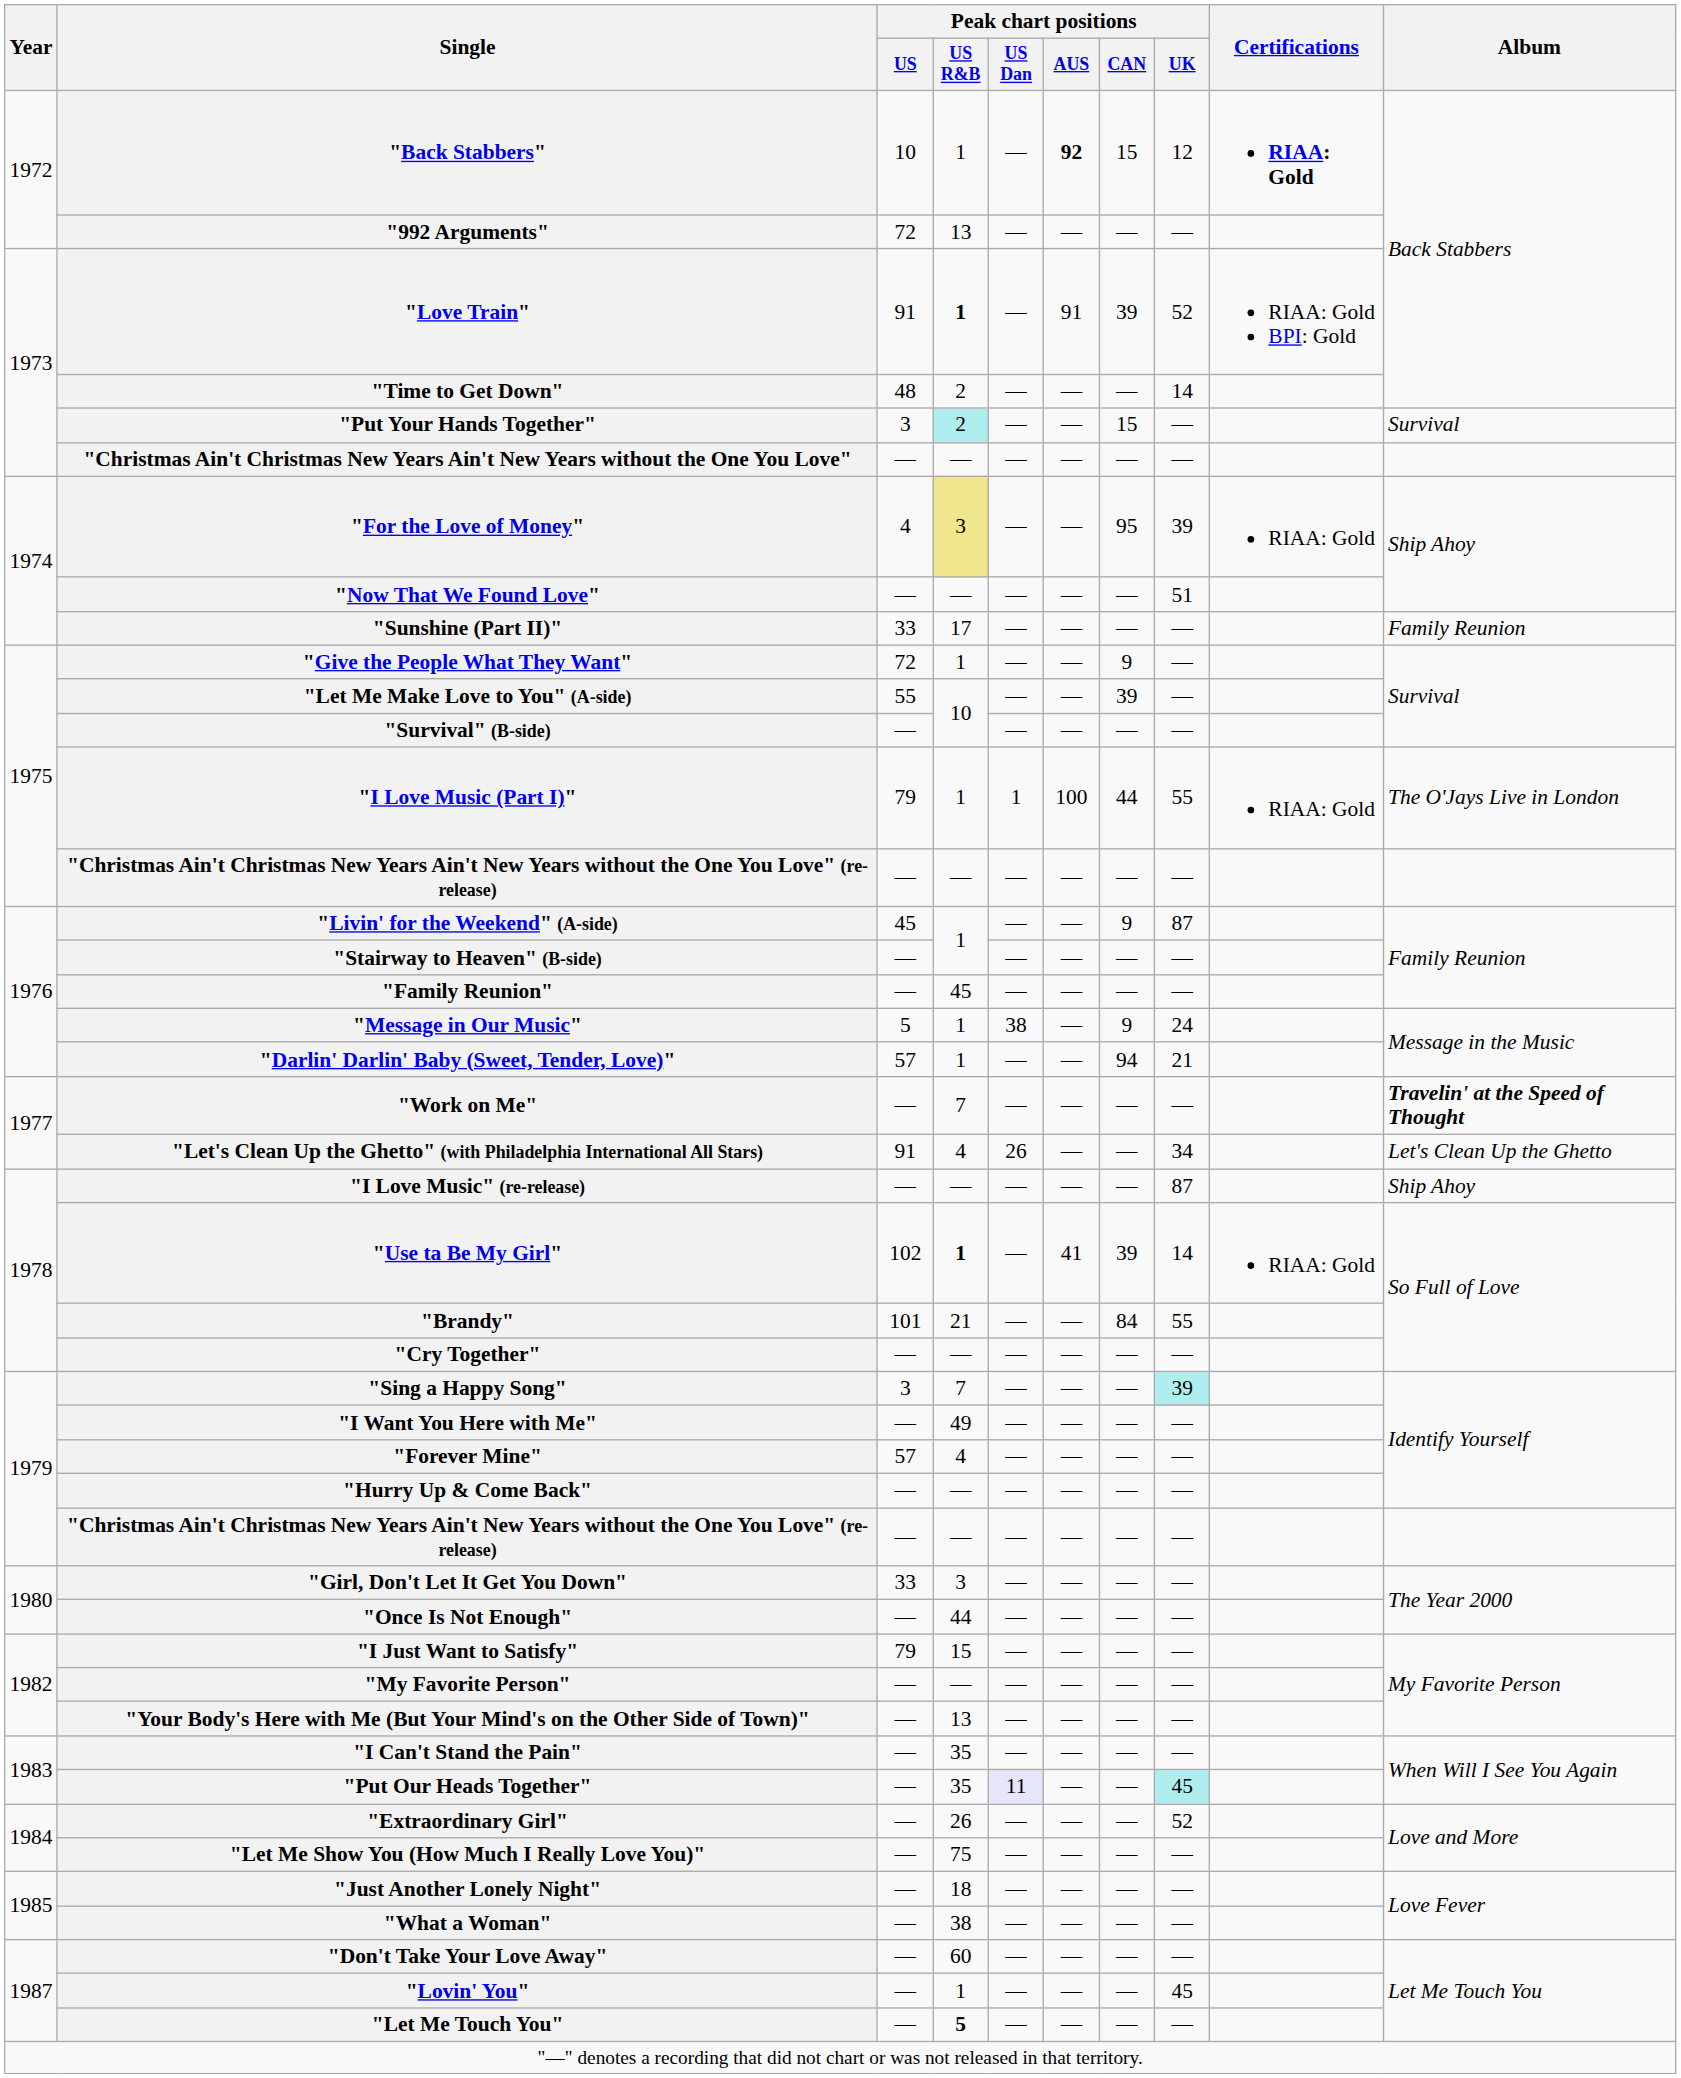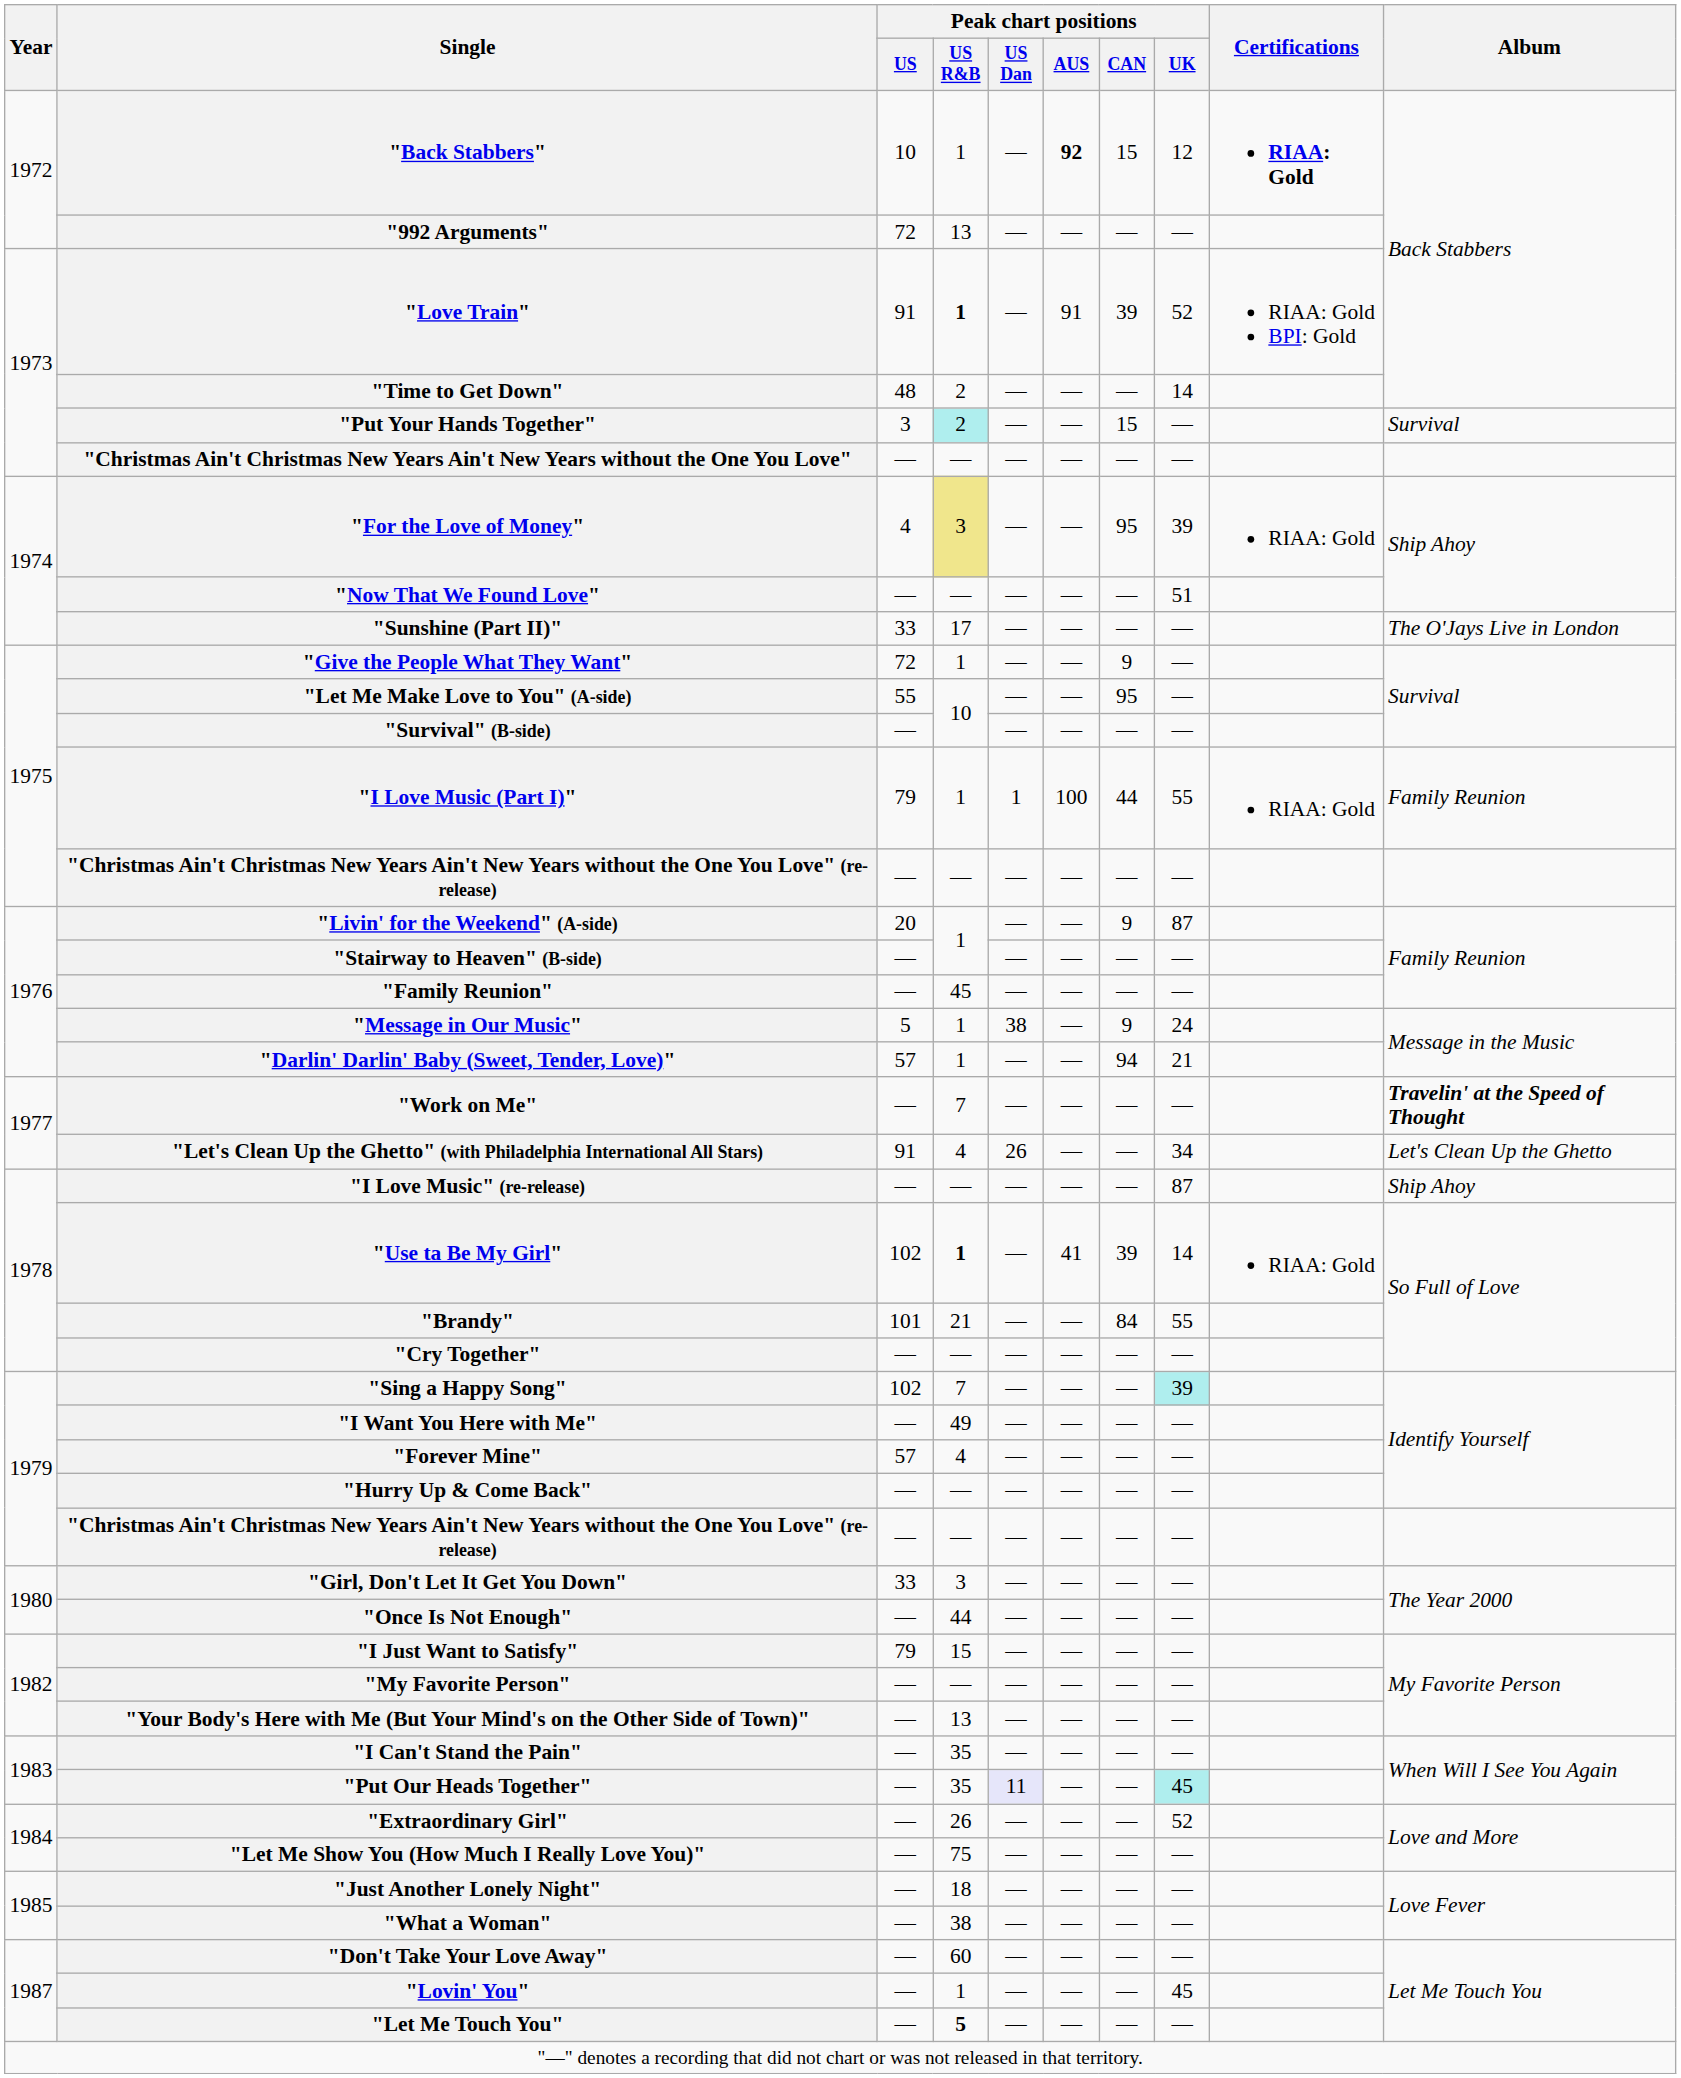 <table class="wikitable plainrowheaders" style="text-align:center;">
 <tr>
 <th rowspan="2">Year</th>
 <th rowspan="2">Single</th>
 <th colspan="6">Peak chart positions</th>
 <th rowspan="2"><a href='#'>Certifications</a></th>
 <th rowspan="2">Album</th>
 </tr>
 <tr style="font-size:smaller;">
 <th width="35"><a href='#'>US</a><br></th>
 <th width="35"><a href='#'>US<br>R&B</a><br></th>
 <th width="35"><a href='#'>US<br>Dan</a><br></th>
 <th width="35"><a href='#'>AUS</a><br></th>
 <th width="35"><a href='#'>CAN</a><br></th>
 <th width="35"><a href='#'>UK</a><br></th>
 </tr>
 <tr>
 <td rowspan="2">1972</td>
 <th scope="row">"<a href='#'>Back Stabbers</a>"</th>
 <td>10</td>
 <td>1</td>
 <td>—</td>
 <td><strong>92</strong></td>
 <td>15</td>
 <td>12</td>
 <td align="left"><strong><br><ul><li><a href='#'>RIAA</a>: Gold</li></ul></strong></td>
 <td align=left rowspan="4"><em>Back Stabbers</em></td>
 </tr>
 <tr>
 <th scope="row">"992 Arguments"</th>
 <td>72</td>
 <td>13</td>
 <td>—</td>
 <td>—</td>
 <td>—</td>
 <td>—</td>
 <td align="left"></td>
 </tr>
 <tr>
 <td rowspan="4">1973</td>
 <th scope="row">"<a href='#'>Love Train</a>"</th>
 <td>91</td>
 <td><strong>1</strong></td>
 <td>—</td>
 <td>91</td>
 <td>39</td>
 <td>52</td>
 <td align="left"><br><ul><li>RIAA: Gold</li><li><a href='#'>BPI</a>: Gold</li></ul></td>
 </tr>
 <tr>
 <th scope="row">"Time to Get Down"</th>
 <td>48</td>
 <td>2</td>
 <td>—</td>
 <td>—</td>
 <td>—</td>
 <td>14</td>
 <td align="left"></td>
 </tr>
 <tr>
 <th scope="row">"Put Your Hands Together"</th>
 <td>3</td>
 <td style="background: paleturquoise;">2</td>
 <td>—</td>
 <td>—</td>
 <td>15</td>
 <td>—</td>
 <td align="left"></td>
 <td align=left><em>Survival</em></td>
 </tr>
 <tr>
 <th scope="row">"Christmas Ain't Christmas New Years Ain't New Years without the One You Love"</th>
 <td>—</td>
 <td>—</td>
 <td>—</td>
 <td>—</td>
 <td>—</td>
 <td>—</td>
 <td align="left"></td>
 <td></td>
 </tr>
 <tr>
 <td rowspan="3">1974</td>
 <th scope="row">"<a href='#'>For the Love of Money</a>"</th>
 <td>4</td>
 <td style="background: khaki;">3</td>
 <td>—</td>
 <td>—</td>
 <td>95</td>
 <td>39</td>
 <td align="left"><br><ul><li>RIAA: Gold</li></ul></td>
 <td rowspan="2" align="left"><em>Ship Ahoy</em></td>
 </tr>
 <tr>
 <th scope="row">"<a href='#'>Now That We Found Love</a>"</th>
 <td>—</td>
 <td>—</td>
 <td>—</td>
 <td>—</td>
 <td>—</td>
 <td>51</td>
 <td></td>
 </tr>
 <tr>
 <th scope="row">"Sunshine (Part II)"</th>
 <td>33</td>
 <td>17</td>
 <td>—</td>
 <td>—</td>
 <td>—</td>
 <td>—</td>
 <td align="left"></td>
-<td align=left><em>Family Reunion</em></td>
+<td align=left><em>The O'Jays Live in London</em></td>
 </tr>
 <tr>
 <td rowspan="5">1975</td>
 <th scope="row">"<a href='#'>Give the People What They Want</a>"</th>
 <td>72</td>
 <td>1</td>
 <td>—</td>
 <td>—</td>
 <td>9</td>
 <td>—</td>
 <td align="left"></td>
 <td align=left rowspan="3"><em>Survival</em></td>
 </tr>
 <tr>
 <th scope="row">"Let Me Make Love to You" <small>(A-side)</small></th>
 <td>55</td>
 <td rowspan="2">10</td>
 <td>—</td>
 <td>—</td>
-<td>39</td>
+<td>95</td>
 <td>—</td>
 <td align="left"></td>
 </tr>
 <tr>
 <th scope="row">"Survival" <small>(B-side)</small></th>
 <td>—</td>
 <td>—</td>
 <td>—</td>
 <td>—</td>
 <td>—</td>
 <td align="left"></td>
 </tr>
 <tr>
 <th scope="row">"<a href='#'>I Love Music (Part I)</a>"</th>
 <td>79</td>
 <td>1</td>
 <td>1</td>
 <td>100</td>
 <td>44</td>
 <td>55</td>
 <td align="left"><br><ul><li>RIAA: Gold</li></ul></td>
-<td align=left><em>The O'Jays Live in London</em></td>
+<td align=left><em>Family Reunion</em></td>
 </tr>
 <tr>
 <th scope="row">"Christmas Ain't Christmas New Years Ain't New Years without the One You Love" <small>(re-release)</small></th>
 <td>—</td>
 <td>—</td>
 <td>—</td>
 <td>—</td>
 <td>—</td>
 <td>—</td>
 <td align="left"></td>
 <td></td>
 </tr>
 <tr>
 <td rowspan="5">1976</td>
 <th scope="row">"<a href='#'>Livin' for the Weekend</a>" <small>(A-side)</small></th>
-<td>45</td>
+<td>20</td>
 <td rowspan="2">1</td>
 <td>—</td>
 <td>—</td>
 <td>9</td>
 <td>87</td>
 <td align="left"></td>
 <td align=left rowspan="3"><em>Family Reunion</em></td>
 </tr>
 <tr>
 <th scope="row">"Stairway to Heaven" <small>(B-side)</small></th>
 <td>—</td>
 <td>—</td>
 <td>—</td>
 <td>—</td>
 <td>—</td>
 <td align="left"></td>
 </tr>
 <tr>
 <th scope="row">"Family Reunion"</th>
 <td>—</td>
 <td>45</td>
 <td>—</td>
 <td>—</td>
 <td>—</td>
 <td>—</td>
 <td align="left"></td>
 </tr>
 <tr>
 <th scope="row">"<a href='#'>Message in Our Music</a>"</th>
 <td>5</td>
 <td>1</td>
 <td>38</td>
 <td>—</td>
 <td>9</td>
 <td>24</td>
 <td align="left"></td>
 <td align=left rowspan="2"><em>Message in the Music</em></td>
 </tr>
 <tr>
 <th scope="row">"<a href='#'>Darlin' Darlin' Baby (Sweet, Tender, Love)</a>"</th>
 <td>57</td>
 <td>1</td>
 <td>—</td>
 <td>—</td>
 <td>94</td>
 <td>21</td>
 <td align="left"></td>
 </tr>
 <tr>
 <td rowspan="2">1977</td>
 <th scope="row">"Work on Me"</th>
 <td>—</td>
 <td>7</td>
 <td>—</td>
 <td>—</td>
 <td>—</td>
 <td>—</td>
 <td align="left"></td>
 <td align=left><strong><em>Travelin' at the Speed of Thought</em></strong></td>
 </tr>
 <tr>
 <th scope="row">"Let's Clean Up the Ghetto" <small>(with Philadelphia International All Stars)</small></th>
 <td>91</td>
 <td>4</td>
 <td>26</td>
 <td>—</td>
 <td>—</td>
 <td>34</td>
 <td align="left"></td>
 <td align=left><em>Let's Clean Up the Ghetto</em></td>
 </tr>
 <tr>
 <td rowspan="4">1978</td>
 <th scope="row">"I Love Music" <small>(re-release)</small></th>
 <td>—</td>
 <td>—</td>
 <td>—</td>
 <td>—</td>
 <td>—</td>
 <td>87</td>
 <td align="left"></td>
 <td align=left><em>Ship Ahoy</em></td>
 </tr>
 <tr>
 <th scope="row">"<a href='#'>Use ta Be My Girl</a>"</th>
 <td>102</td>
 <td><strong>1</strong></td>
 <td>—</td>
 <td>41</td>
 <td>39</td>
 <td>14</td>
 <td align="left"><br><ul><li>RIAA: Gold</li></ul></td>
 <td align=left rowspan="3"><em>So Full of Love</em></td>
 </tr>
 <tr>
 <th scope="row">"Brandy"</th>
 <td>101</td>
 <td>21</td>
 <td>—</td>
 <td>—</td>
 <td>84</td>
 <td>55</td>
 <td align="left"></td>
 </tr>
 <tr>
 <th scope="row">"Cry Together"</th>
 <td>—</td>
 <td>—</td>
 <td>—</td>
 <td>—</td>
 <td>—</td>
 <td>—</td>
 <td align="left"></td>
 </tr>
 <tr>
 <td rowspan="5">1979</td>
 <th scope="row">"Sing a Happy Song"</th>
-<td>3</td>
+<td>102</td>
 <td>7</td>
 <td>—</td>
 <td>—</td>
 <td>—</td>
 <td style="background: paleturquoise;">39</td>
 <td align="left"></td>
 <td align=left rowspan="4"><em>Identify Yourself</em></td>
 </tr>
 <tr>
 <th scope="row">"I Want You Here with Me"</th>
 <td>—</td>
 <td>49</td>
 <td>—</td>
 <td>—</td>
 <td>—</td>
 <td>—</td>
 <td align="left"></td>
 </tr>
 <tr>
 <th scope="row">"Forever Mine"</th>
 <td>57</td>
 <td>4</td>
 <td>—</td>
 <td>—</td>
 <td>—</td>
 <td>—</td>
 <td align="left"></td>
 </tr>
 <tr>
 <th scope="row">"Hurry Up & Come Back"</th>
 <td>—</td>
 <td>—</td>
 <td>—</td>
 <td>—</td>
 <td>—</td>
 <td>—</td>
 <td align="left"></td>
 </tr>
 <tr>
 <th scope="row">"Christmas Ain't Christmas New Years Ain't New Years without the One You Love" <small>(re-release)</small></th>
 <td>—</td>
 <td>—</td>
 <td>—</td>
 <td>—</td>
 <td>—</td>
 <td>—</td>
 <td align="left"></td>
 <td></td>
 </tr>
 <tr>
 <td rowspan="2">1980</td>
 <th scope="row">"Girl, Don't Let It Get You Down"</th>
 <td>33</td>
 <td>3</td>
 <td>—</td>
 <td>—</td>
 <td>—</td>
 <td>—</td>
 <td align="left"></td>
 <td align=left rowspan="2"><em>The Year 2000</em></td>
 </tr>
 <tr>
 <th scope="row">"Once Is Not Enough"</th>
 <td>—</td>
 <td>44</td>
 <td>—</td>
 <td>—</td>
 <td>—</td>
 <td>—</td>
 <td align="left"></td>
 </tr>
 <tr>
 <td rowspan="3">1982</td>
 <th scope="row">"I Just Want to Satisfy"</th>
 <td>79</td>
 <td>15</td>
 <td>—</td>
 <td>—</td>
 <td>—</td>
 <td>—</td>
 <td align="left"></td>
 <td align=left rowspan="3"><em>My Favorite Person</em></td>
 </tr>
 <tr>
 <th scope="row">"My Favorite Person"</th>
 <td>—</td>
 <td>—</td>
 <td>—</td>
 <td>—</td>
 <td>—</td>
 <td>—</td>
 <td align="left"></td>
 </tr>
 <tr>
 <th scope="row">"Your Body's Here with Me (But Your Mind's on the Other Side of Town)"</th>
 <td>—</td>
 <td>13</td>
 <td>—</td>
 <td>—</td>
 <td>—</td>
 <td>—</td>
 <td align="left"></td>
 </tr>
 <tr>
 <td rowspan="2">1983</td>
 <th scope="row">"I Can't Stand the Pain"</th>
 <td>—</td>
 <td>35</td>
 <td>—</td>
 <td>—</td>
 <td>—</td>
 <td>—</td>
 <td align="left"></td>
 <td align=left rowspan="2"><em>When Will I See You Again</em></td>
 </tr>
 <tr>
 <th scope="row">"Put Our Heads Together"</th>
 <td>—</td>
 <td>35</td>
 <td style="background: lavender;">11</td>
 <td>—</td>
 <td>—</td>
 <td style="background: paleturquoise;">45</td>
 <td align="left"></td>
 </tr>
 <tr>
 <td rowspan="2">1984</td>
 <th scope="row">"Extraordinary Girl"</th>
 <td>—</td>
 <td>26</td>
 <td>—</td>
 <td>—</td>
 <td>—</td>
 <td>52</td>
 <td align="left"></td>
 <td align=left rowspan="2"><em>Love and More</em></td>
 </tr>
 <tr>
 <th scope="row">"Let Me Show You (How Much I Really Love You)"</th>
 <td>—</td>
 <td>75</td>
 <td>—</td>
 <td>—</td>
 <td>—</td>
 <td>—</td>
 <td align="left"></td>
 </tr>
 <tr>
 <td rowspan="2">1985</td>
 <th scope="row">"Just Another Lonely Night"</th>
 <td>—</td>
 <td>18</td>
 <td>—</td>
 <td>—</td>
 <td>—</td>
 <td>—</td>
 <td align="left"></td>
 <td align=left rowspan="2"><em>Love Fever</em></td>
 </tr>
 <tr>
 <th scope="row">"What a Woman"</th>
 <td>—</td>
 <td>38</td>
 <td>—</td>
 <td>—</td>
 <td>—</td>
 <td>—</td>
 <td align="left"></td>
 </tr>
 <tr>
 <td rowspan="3">1987</td>
 <th scope="row">"Don't Take Your Love Away"</th>
 <td>—</td>
 <td>60</td>
 <td>—</td>
 <td>—</td>
 <td>—</td>
 <td>—</td>
 <td align="left"></td>
 <td align=left rowspan="3"><em>Let Me Touch You</em></td>
 </tr>
 <tr>
 <th scope="row">"<a href='#'>Lovin' You</a>"</th>
 <td>—</td>
 <td>1</td>
 <td>—</td>
 <td>—</td>
 <td>—</td>
 <td>45</td>
 <td align="left"></td>
 </tr>
 <tr>
 <th scope="row">"Let Me Touch You"</th>
 <td>—</td>
 <td><strong>5</strong></td>
 <td>—</td>
 <td>—</td>
 <td>—</td>
 <td>—</td>
 <td align="left"></td>
 </tr>
 <tr>
 <td colspan="15" style="font-size:90%">"—" denotes a recording that did not chart or was not released in that territory.</td>
 </tr>
 </table>
